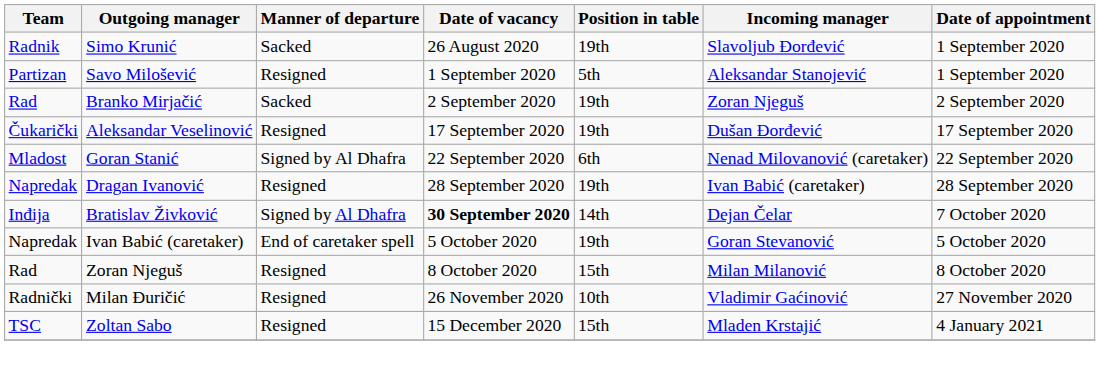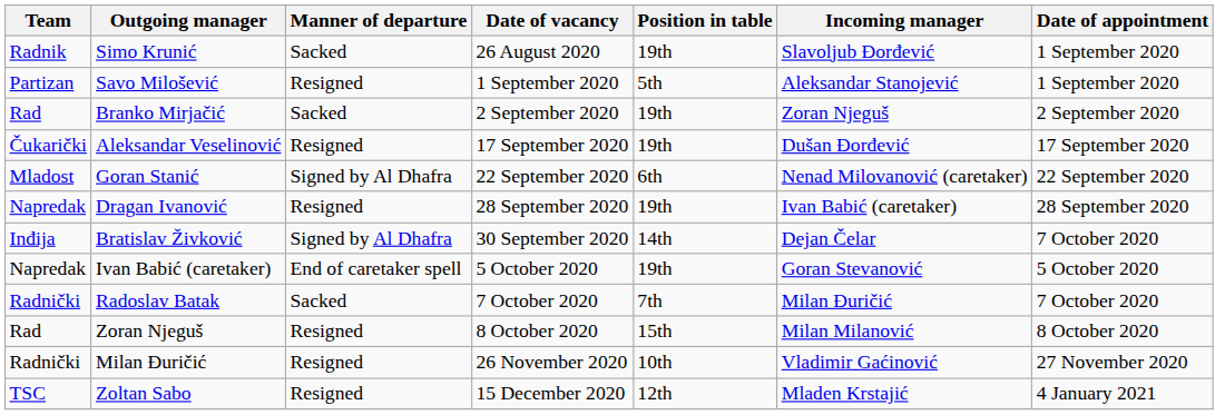 <table class="wikitable sortable">
 <tr>
 <th>Team</th>
 <th>Outgoing manager</th>
 <th>Manner of departure</th>
 <th>Date of vacancy</th>
 <th>Position in table</th>
 <th>Incoming manager</th>
 <th>Date of appointment</th>
 </tr>
 <tr>
 <td><a href='#'>Radnik</a></td>
 <td> <a href='#'>Simo Krunić</a></td>
 <td>Sacked</td>
 <td>26 August 2020</td>
 <td>19th</td>
 <td> <a href='#'>Slavoljub Đorđević</a></td>
 <td>1 September 2020</td>
 </tr>
 <tr>
 <td><a href='#'>Partizan</a></td>
 <td> <a href='#'>Savo Milošević</a></td>
 <td>Resigned</td>
 <td>1 September 2020</td>
 <td>5th</td>
 <td> <a href='#'>Aleksandar Stanojević</a></td>
 <td>1 September 2020</td>
 </tr>
 <tr>
 <td><a href='#'>Rad</a></td>
 <td> <a href='#'>Branko Mirjačić</a></td>
 <td>Sacked</td>
 <td>2 September 2020</td>
 <td>19th</td>
 <td> <a href='#'>Zoran Njeguš</a></td>
 <td>2 September 2020</td>
 </tr>
 <tr>
 <td><a href='#'>Čukarički</a></td>
 <td> <a href='#'>Aleksandar Veselinović</a></td>
 <td>Resigned</td>
 <td>17 September 2020</td>
 <td>19th</td>
 <td> <a href='#'>Dušan Đorđević</a></td>
 <td>17 September 2020</td>
 </tr>
 <tr>
 <td><a href='#'>Mladost</a></td>
 <td> <a href='#'>Goran Stanić</a></td>
 <td>Signed by Al Dhafra</td>
 <td>22 September 2020</td>
 <td>6th</td>
 <td> <a href='#'>Nenad Milovanović</a> (caretaker) </td>
 <td>22 September 2020</td>
 </tr>
 <tr>
 <td><a href='#'>Napredak</a></td>
 <td> <a href='#'>Dragan Ivanović</a></td>
 <td>Resigned</td>
 <td>28 September 2020</td>
 <td>19th</td>
 <td> <a href='#'>Ivan Babić</a> (caretaker)</td>
 <td>28 September 2020</td>
 </tr>
 <tr>
 <td><a href='#'>Inđija</a></td>
 <td> <a href='#'>Bratislav Živković</a></td>
 <td>Signed by <a href='#'>Al Dhafra</a></td>
-<td><strong>30 September 2020</strong></td>
+<td>30 September 2020</td>
 <td>14th</td>
 <td> <a href='#'>Dejan Čelar</a></td>
 <td>7 October 2020</td>
 </tr>
 <tr>
 <td>Napredak</td>
 <td> Ivan Babić (caretaker)</td>
 <td>End of caretaker spell</td>
 <td>5 October 2020</td>
 <td>19th</td>
 <td> <a href='#'>Goran Stevanović</a></td>
 <td>5 October 2020</td>
+</tr>
+<tr>
+<td><a href='#'>Radnički</a></td>
+<td> <a href='#'>Radoslav Batak</a></td>
+<td>Sacked</td>
+<td>7 October 2020</td>
+<td>7th</td>
+<td> <a href='#'>Milan Đuričić</a></td>
+<td>7 October 2020</td>
 </tr>
 <tr>
 <td>Rad</td>
 <td> Zoran Njeguš</td>
 <td>Resigned</td>
 <td>8 October 2020</td>
 <td>15th</td>
 <td> <a href='#'>Milan Milanović</a></td>
 <td>8 October 2020</td>
 </tr>
 <tr>
 <td>Radnički</td>
 <td> Milan Đuričić </td>
 <td>Resigned</td>
 <td>26 November 2020</td>
 <td>10th</td>
 <td> <a href='#'>Vladimir Gaćinović</a></td>
 <td>27 November 2020</td>
 </tr>
 <tr>
 <td><a href='#'>TSC</a></td>
 <td> <a href='#'>Zoltan Sabo</a></td>
 <td>Resigned</td>
 <td>15 December 2020</td>
-<td>15th</td>
+<td>12th</td>
 <td> <a href='#'>Mladen Krstajić</a></td>
 <td>4 January 2021</td>
 </tr>
 <tr>
 </tr>
 </table>
